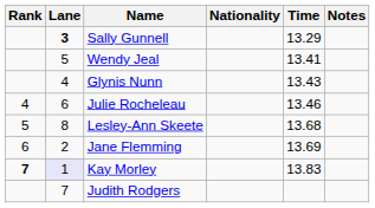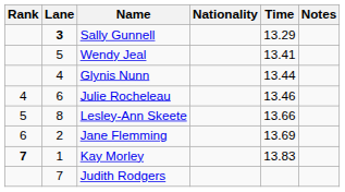 <table class="wikitable sortable" style=" text-align:center">
 <tr>
 <th>Rank</th>
 <th>Lane</th>
 <th>Name</th>
 <th>Nationality</th>
 <th>Time</th>
 <th>Notes</th>
 </tr>
 <tr>
 <td></td>
 <td><strong>3</strong></td>
 <td align=left><a href='#'>Sally Gunnell</a></td>
 <td align=left></td>
 <td>13.29</td>
 <td></td>
 </tr>
 <tr>
 <td></td>
 <td>5</td>
 <td align=left><a href='#'>Wendy Jeal</a></td>
 <td align=left></td>
 <td>13.41</td>
 <td></td>
 </tr>
 <tr>
 <td></td>
 <td>4</td>
 <td align=left><a href='#'>Glynis Nunn</a></td>
 <td align=left></td>
-<td>13.43</td>
+<td>13.44</td>
 <td></td>
 </tr>
 <tr>
 <td>4</td>
 <td>6</td>
 <td align=left><a href='#'>Julie Rocheleau</a></td>
 <td align=left></td>
 <td>13.46</td>
 <td></td>
 </tr>
 <tr>
 <td>5</td>
 <td>8</td>
 <td align=left><a href='#'>Lesley-Ann Skeete</a></td>
 <td align=left></td>
-<td>13.68</td>
+<td>13.66</td>
 <td></td>
 </tr>
 <tr>
 <td>6</td>
 <td>2</td>
 <td align=left><a href='#'>Jane Flemming</a></td>
 <td align=left></td>
 <td>13.69</td>
 <td></td>
 </tr>
 <tr>
 <td><strong>7</strong></td>
-<td style="background: lavender;">1</td>
+<td>1</td>
 <td align=left><a href='#'>Kay Morley</a></td>
 <td align=left></td>
 <td>13.83</td>
 <td></td>
 </tr>
 <tr>
 <td></td>
 <td>7</td>
 <td align=left><a href='#'>Judith Rodgers</a></td>
 <td align=left></td>
 <td></td>
 <td></td>
 </tr>
 </table>
